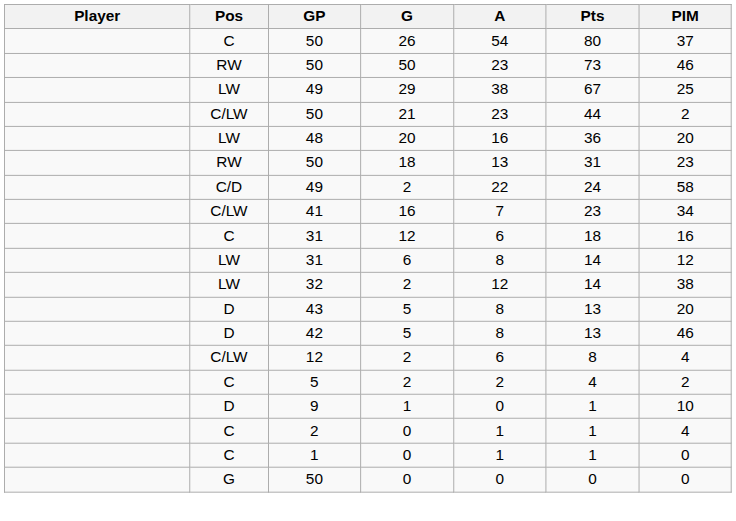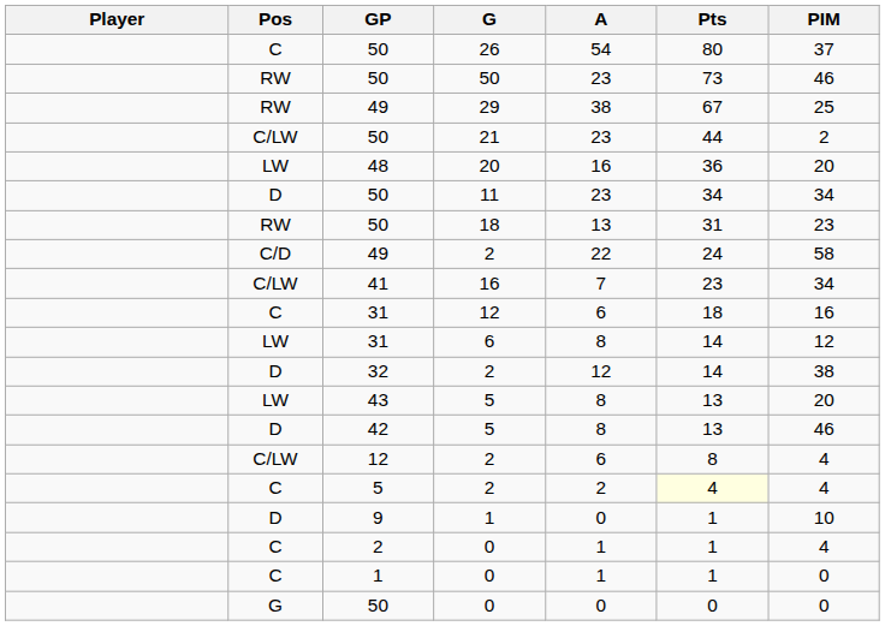 <table class="wikitable sortable" width="60%">
 <tr ALIGN="center">
 <th bgcolor="#DDDDFF" width="10%">Player</th>
 <th bgcolor="#DDDDFF" width="3%" title="Position">Pos</th>
 <th bgcolor="#DDDDFF" width="5%" title="Games played">GP</th>
 <th bgcolor="#DDDDFF" width="5%" title="Goals">G</th>
 <th bgcolor="#DDDDFF" width="5%" title="Assists">A</th>
 <th bgcolor="#DDDDFF" width="5%" title="Points">Pts</th>
 <th bgcolor="#DDDDFF" width="5%" title="Penalties in Minutes">PIM</th>
 </tr>
 <tr align="center">
 <td align="right"></td>
 <td>C</td>
 <td>50</td>
 <td>26</td>
 <td>54</td>
 <td>80</td>
 <td>37</td>
 </tr>
 <tr align="center">
 <td align="right"></td>
 <td>RW</td>
 <td>50</td>
 <td>50</td>
 <td>23</td>
 <td>73</td>
 <td>46</td>
 </tr>
 <tr align="center">
 <td align="right"></td>
-<td>LW</td>
+<td>RW</td>
 <td>49</td>
 <td>29</td>
 <td>38</td>
 <td>67</td>
 <td>25</td>
 </tr>
 <tr align="center">
 <td align="right"></td>
 <td>C/LW</td>
 <td>50</td>
 <td>21</td>
 <td>23</td>
 <td>44</td>
 <td>2</td>
 </tr>
 <tr align="center">
 <td align="right"></td>
 <td>LW</td>
 <td>48</td>
 <td>20</td>
 <td>16</td>
 <td>36</td>
 <td>20</td>
+</tr>
+<tr align="center">
+<td align="right"></td>
+<td>D</td>
+<td>50</td>
+<td>11</td>
+<td>23</td>
+<td>34</td>
+<td>34</td>
 </tr>
 <tr align="center">
 <td align="right"></td>
 <td>RW</td>
 <td>50</td>
 <td>18</td>
 <td>13</td>
 <td>31</td>
 <td>23</td>
 </tr>
 <tr align="center">
 <td align="right"></td>
 <td>C/D</td>
 <td>49</td>
 <td>2</td>
 <td>22</td>
 <td>24</td>
 <td>58</td>
 </tr>
 <tr align="center">
 <td align="right"></td>
 <td>C/LW</td>
 <td>41</td>
 <td>16</td>
 <td>7</td>
 <td>23</td>
 <td>34</td>
 </tr>
 <tr align="center">
 <td align="right"></td>
 <td>C</td>
 <td>31</td>
 <td>12</td>
 <td>6</td>
 <td>18</td>
 <td>16</td>
 </tr>
 <tr align="center">
 <td align="right"></td>
 <td>LW</td>
 <td>31</td>
 <td>6</td>
 <td>8</td>
 <td>14</td>
 <td>12</td>
 </tr>
 <tr align="center">
 <td align="right"></td>
-<td>LW</td>
+<td>D</td>
 <td>32</td>
 <td>2</td>
 <td>12</td>
 <td>14</td>
 <td>38</td>
 </tr>
 <tr align="center">
 <td align="right"></td>
-<td>D</td>
+<td>LW</td>
 <td>43</td>
 <td>5</td>
 <td>8</td>
 <td>13</td>
 <td>20</td>
 </tr>
 <tr align="center">
 <td align="right"></td>
 <td>D</td>
 <td>42</td>
 <td>5</td>
 <td>8</td>
 <td>13</td>
 <td>46</td>
 </tr>
 <tr align="center">
 <td align="right"></td>
 <td>C/LW</td>
 <td>12</td>
 <td>2</td>
 <td>6</td>
 <td>8</td>
 <td>4</td>
 </tr>
 <tr align="center">
 <td align="right"></td>
 <td>C</td>
 <td>5</td>
 <td>2</td>
 <td>2</td>
+<td style="background: lightyellow;">4</td>
 <td>4</td>
-<td>2</td>
 </tr>
 <tr align="center">
 <td align="right"></td>
 <td>D</td>
 <td>9</td>
 <td>1</td>
 <td>0</td>
 <td>1</td>
 <td>10</td>
 </tr>
 <tr align="center">
 <td align="right"></td>
 <td>C</td>
 <td>2</td>
 <td>0</td>
 <td>1</td>
 <td>1</td>
 <td>4</td>
 </tr>
 <tr align="center">
 <td align="right"></td>
 <td>C</td>
 <td>1</td>
 <td>0</td>
 <td>1</td>
 <td>1</td>
 <td>0</td>
 </tr>
 <tr align="center">
 <td align="right"></td>
 <td>G</td>
 <td>50</td>
 <td>0</td>
 <td>0</td>
 <td>0</td>
 <td>0</td>
 </tr>
 </table>
